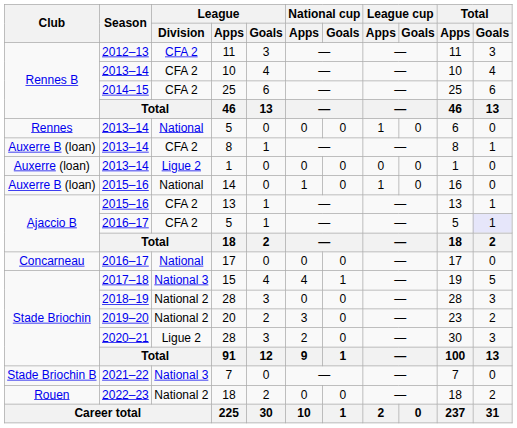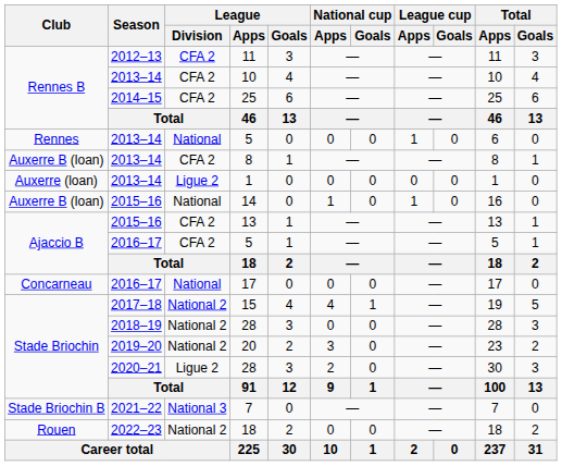 <table class="wikitable" style="text-align:center">
 <tr>
 <th rowspan="2">Club</th>
 <th rowspan="2">Season</th>
 <th colspan="3">League</th>
 <th colspan="2">National cup</th>
 <th colspan="2">League cup</th>
 <th colspan="2">Total</th>
 </tr>
 <tr>
 <th>Division</th>
 <th>Apps</th>
 <th>Goals</th>
 <th>Apps</th>
 <th>Goals</th>
 <th>Apps</th>
 <th>Goals</th>
 <th>Apps</th>
 <th>Goals</th>
 </tr>
 <tr>
 <td rowspan="4"><a href='#'>Rennes B</a></td>
 <td><a href='#'>2012–13</a></td>
 <td><a href='#'>CFA 2</a></td>
 <td>11</td>
 <td>3</td>
 <td colspan="2">—</td>
 <td colspan="2">—</td>
 <td>11</td>
 <td>3</td>
 </tr>
 <tr>
 <td><a href='#'>2013–14</a></td>
 <td>CFA 2</td>
 <td>10</td>
 <td>4</td>
 <td colspan="2">—</td>
 <td colspan="2">—</td>
 <td>10</td>
 <td>4</td>
 </tr>
 <tr>
 <td><a href='#'>2014–15</a></td>
 <td>CFA 2</td>
 <td>25</td>
 <td>6</td>
 <td colspan="2">—</td>
 <td colspan="2">—</td>
 <td>25</td>
 <td>6</td>
 </tr>
 <tr>
 <th colspan="2">Total</th>
 <th>46</th>
 <th>13</th>
 <th colspan="2">—</th>
 <th colspan="2">—</th>
 <th>46</th>
 <th>13</th>
 </tr>
 <tr>
 <td><a href='#'>Rennes</a></td>
 <td><a href='#'>2013–14</a></td>
 <td><a href='#'>National</a></td>
 <td>5</td>
 <td>0</td>
 <td>0</td>
 <td>0</td>
 <td>1</td>
 <td>0</td>
 <td>6</td>
 <td>0</td>
 </tr>
 <tr>
 <td><a href='#'>Auxerre B</a> (loan)</td>
 <td><a href='#'>2013–14</a></td>
 <td>CFA 2</td>
 <td>8</td>
 <td>1</td>
 <td colspan="2">—</td>
 <td colspan="2">—</td>
 <td>8</td>
 <td>1</td>
 </tr>
 <tr>
 <td><a href='#'>Auxerre</a> (loan)</td>
 <td><a href='#'>2013–14</a></td>
 <td><a href='#'>Ligue 2</a></td>
 <td>1</td>
 <td>0</td>
 <td>0</td>
 <td>0</td>
 <td>0</td>
 <td>0</td>
 <td>1</td>
 <td>0</td>
 </tr>
 <tr>
 <td><a href='#'>Auxerre B</a> (loan)</td>
 <td><a href='#'>2015–16</a></td>
 <td>National</td>
 <td>14</td>
 <td>0</td>
 <td>1</td>
 <td>0</td>
 <td>1</td>
 <td>0</td>
 <td>16</td>
 <td>0</td>
 </tr>
 <tr>
 <td rowspan="3"><a href='#'>Ajaccio B</a></td>
 <td><a href='#'>2015–16</a></td>
 <td>CFA 2</td>
 <td>13</td>
 <td>1</td>
 <td colspan="2">—</td>
 <td colspan="2">—</td>
 <td>13</td>
 <td>1</td>
 </tr>
 <tr>
 <td><a href='#'>2016–17</a></td>
 <td>CFA 2</td>
 <td>5</td>
 <td>1</td>
 <td colspan="2">—</td>
 <td colspan="2">—</td>
 <td>5</td>
-<td style="background: lavender;">1</td>
+<td>1</td>
 </tr>
 <tr>
 <th colspan="2">Total</th>
 <th>18</th>
 <th>2</th>
 <th colspan="2">—</th>
 <th colspan="2">—</th>
 <th>18</th>
 <th>2</th>
 </tr>
 <tr>
 <td><a href='#'>Concarneau</a></td>
 <td><a href='#'>2016–17</a></td>
 <td><a href='#'>National</a></td>
 <td>17</td>
 <td>0</td>
 <td>0</td>
 <td>0</td>
 <td colspan="2">—</td>
 <td>17</td>
 <td>0</td>
 </tr>
 <tr>
 <td rowspan="5"><a href='#'>Stade Briochin</a></td>
 <td><a href='#'>2017–18</a></td>
-<td><a href='#'>National 3</a></td>
+<td><a href='#'>National 2</a></td>
 <td>15</td>
 <td>4</td>
 <td>4</td>
 <td>1</td>
 <td colspan="2">—</td>
 <td>19</td>
 <td>5</td>
 </tr>
 <tr>
 <td><a href='#'>2018–19</a></td>
 <td>National 2</td>
 <td>28</td>
 <td>3</td>
 <td>0</td>
 <td>0</td>
 <td colspan="2">—</td>
 <td>28</td>
 <td>3</td>
 </tr>
 <tr>
 <td><a href='#'>2019–20</a></td>
 <td>National 2</td>
 <td>20</td>
 <td>2</td>
 <td>3</td>
 <td>0</td>
 <td colspan="2">—</td>
 <td>23</td>
 <td>2</td>
 </tr>
 <tr>
 <td><a href='#'>2020–21</a></td>
 <td>Ligue 2</td>
 <td>28</td>
 <td>3</td>
 <td>2</td>
 <td>0</td>
 <td colspan="2">—</td>
 <td>30</td>
 <td>3</td>
 </tr>
 <tr>
 <th colspan="2">Total</th>
 <th>91</th>
 <th>12</th>
 <th>9</th>
 <th>1</th>
 <th colspan="2">—</th>
 <th>100</th>
 <th>13</th>
 </tr>
 <tr>
 <td><a href='#'>Stade Briochin B</a></td>
 <td><a href='#'>2021–22</a></td>
 <td><a href='#'>National 3</a></td>
 <td>7</td>
 <td>0</td>
 <td colspan="2">—</td>
 <td colspan="2">—</td>
 <td>7</td>
 <td>0</td>
 </tr>
 <tr>
 <td><a href='#'>Rouen</a></td>
 <td><a href='#'>2022–23</a></td>
 <td>National 2</td>
 <td>18</td>
 <td>2</td>
 <td>0</td>
 <td>0</td>
 <td colspan="2">—</td>
 <td>18</td>
 <td>2</td>
 </tr>
 <tr>
 <th colspan="3">Career total</th>
 <th>225</th>
 <th>30</th>
 <th>10</th>
 <th>1</th>
 <th>2</th>
 <th>0</th>
 <th>237</th>
 <th>31</th>
 </tr>
 </table>
